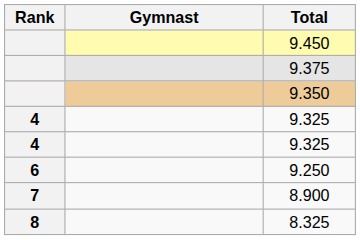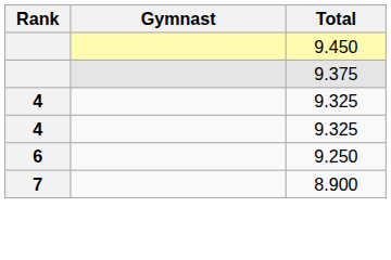 <table class="wikitable sortable" style="text-align:center; font-size:95%">
 <tr>
 <th scope="col" style="width:50px;">Rank</th>
 <th scope="col" style="width:180px;">Gymnast</th>
 <th scope="col" style="width:80px;">Total</th>
 </tr>
 <tr style="background:#fffcaf;">
 <th scope=row style="text-align:center"></th>
 <td style="text-align:left;"></td>
 <td>9.450</td>
 </tr>
 <tr style="background:#e5e5e5;">
 <th scope=row style="text-align:center"></th>
 <td style="text-align:left;"></td>
 <td>9.375</td>
-</tr>
-<tr style="background:#ec9;">
-<th scope=row style="text-align:center"></th>
-<td style="text-align:left;"></td>
-<td>9.350</td>
 </tr>
 <tr>
 <th scope=row style="text-align:center">4</th>
 <td style="text-align:left;"></td>
 <td>9.325</td>
 </tr>
 <tr>
 <th scope=row style="text-align:center">4</th>
 <td style="text-align:left;"></td>
 <td>9.325</td>
 </tr>
 <tr>
 <th scope=row style="text-align:center">6</th>
 <td style="text-align:left;"></td>
 <td>9.250</td>
 </tr>
 <tr>
 <th scope=row style="text-align:center">7</th>
 <td style="text-align:left;"></td>
 <td>8.900</td>
 </tr>
-<tr>
-<th scope=row style="text-align:center">8</th>
-<td style="text-align:left;"></td>
-<td>8.325</td>
-</tr>
 </table>
